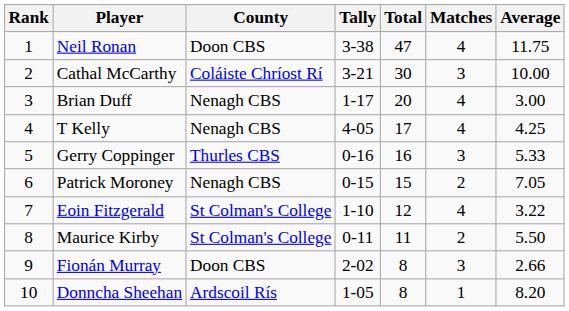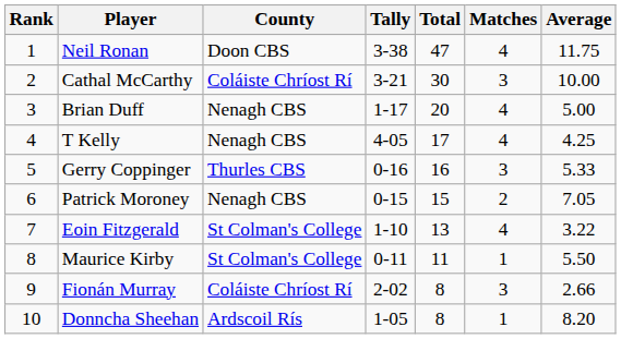 <table class="wikitable">
 <tr>
 <th>Rank</th>
 <th>Player</th>
 <th>County</th>
 <th>Tally</th>
 <th>Total</th>
 <th>Matches</th>
 <th>Average</th>
 </tr>
 <tr>
 <td rowspan=1 align=center>1</td>
 <td><a href='#'>Neil Ronan</a></td>
 <td>Doon CBS</td>
 <td align=center>3-38</td>
 <td align=center>47</td>
 <td align=center>4</td>
 <td align=center>11.75</td>
 </tr>
 <tr>
 <td rowspan=1 align=center>2</td>
 <td>Cathal McCarthy</td>
 <td><a href='#'>Coláiste Chríost Rí</a></td>
 <td align=center>3-21</td>
 <td align=center>30</td>
 <td align=center>3</td>
 <td align=center>10.00</td>
 </tr>
 <tr>
 <td rowspan=1 align=center>3</td>
 <td>Brian Duff</td>
 <td>Nenagh CBS</td>
 <td align=center>1-17</td>
 <td align=center>20</td>
 <td align=center>4</td>
-<td align=center>3.00</td>
+<td align=center>5.00</td>
 </tr>
 <tr>
 <td rowspan=1 align=center>4</td>
 <td>T Kelly</td>
 <td>Nenagh CBS</td>
 <td align=center>4-05</td>
 <td align=center>17</td>
 <td align=center>4</td>
 <td align=center>4.25</td>
 </tr>
 <tr>
 <td rowspan=1 align=center>5</td>
 <td>Gerry Coppinger</td>
 <td><a href='#'>Thurles CBS</a></td>
 <td align=center>0-16</td>
 <td align=center>16</td>
 <td align=center>3</td>
 <td align=center>5.33</td>
 </tr>
 <tr>
 <td rowspan=1 align=center>6</td>
 <td>Patrick Moroney</td>
 <td>Nenagh CBS</td>
 <td align=center>0-15</td>
 <td align=center>15</td>
 <td align=center>2</td>
 <td align=center>7.05</td>
 </tr>
 <tr>
 <td rowspan=1 align=center>7</td>
 <td><a href='#'>Eoin Fitzgerald</a></td>
 <td><a href='#'>St Colman's College</a></td>
 <td align=center>1-10</td>
-<td align=center>12</td>
+<td align=center>13</td>
 <td align=center>4</td>
 <td align=center>3.22</td>
 </tr>
 <tr>
 <td rowspan=1 align=center>8</td>
 <td>Maurice Kirby</td>
 <td><a href='#'>St Colman's College</a></td>
 <td align=center>0-11</td>
 <td align=center>11</td>
-<td align=center>2</td>
+<td align=center>1</td>
 <td align=center>5.50</td>
 </tr>
 <tr>
 <td rowspan=1 align=center>9</td>
 <td><a href='#'>Fionán Murray</a></td>
-<td>Doon CBS</td>
+<td><a href='#'>Coláiste Chríost Rí</a></td>
 <td align=center>2-02</td>
 <td align=center>8</td>
 <td align=center>3</td>
 <td align=center>2.66</td>
 </tr>
 <tr>
 <td rowspan=1 align=center>10</td>
 <td><a href='#'>Donncha Sheehan</a></td>
 <td><a href='#'>Ardscoil Rís</a></td>
 <td align=center>1-05</td>
 <td align=center>8</td>
 <td align=center>1</td>
 <td align=center>8.20</td>
 </tr>
 </table>
